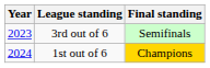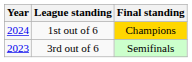 <table class="wikitable" style="text-align:center;">
 <tr>
 <th>Year</th>
 <th>League standing</th>
 <th>Final standing</th>
 </tr>
 <tr>
+<td><a href='#'>2024</a></td>
+<td>1st out of 6</td>
+<td style="background: gold">Champions</td>
+</tr>
+<tr>
 <td><a href='#'>2023</a></td>
 <td>3rd out of 6</td>
 <td style="background: #cfc">Semifinals</td>
 </tr>
-<tr>
-<td><a href='#'>2024</a></td>
-<td>1st out of 6</td>
-<td style="background: gold">Champions</td>
-</tr>
 </table>
